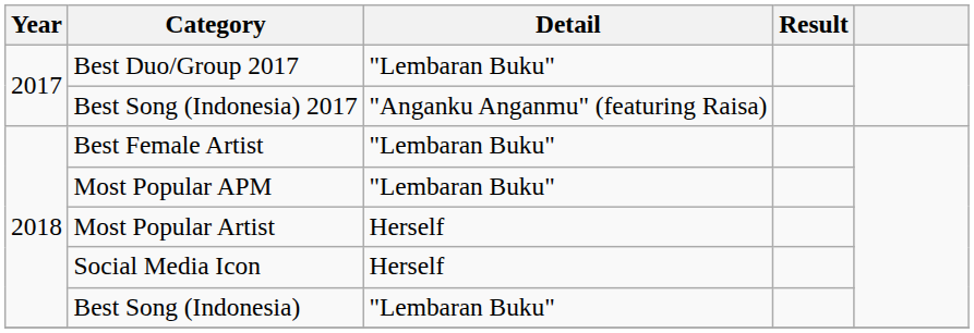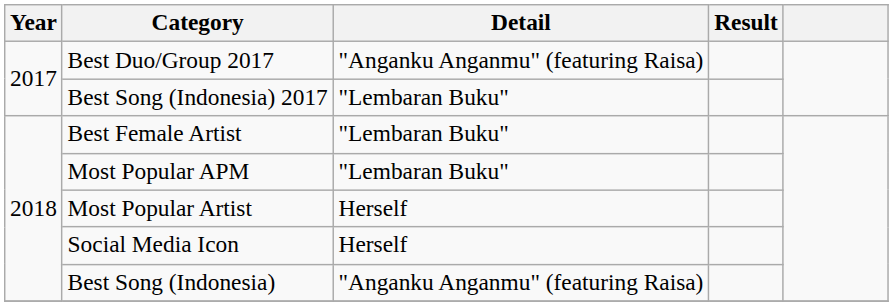 <table class="wikitable">
 <tr>
 <th>Year</th>
 <th>Category</th>
 <th>Detail</th>
 <th>Result</th>
 <th scope="col" style="width:4em;"></th>
 </tr>
 <tr>
 <td align="center" rowspan="2">2017</td>
 <td>Best Duo/Group 2017</td>
-<td>"Lembaran Buku"</td>
+<td>"Anganku Anganmu" (featuring Raisa)</td>
 <td></td>
 <td rowspan="2" scope="row" style="text-align:center"></td>
 </tr>
 <tr>
 <td>Best Song (Indonesia) 2017</td>
-<td>"Anganku Anganmu" (featuring Raisa)</td>
+<td>"Lembaran Buku"</td>
 <td></td>
 </tr>
 <tr>
 <td align="center" rowspan="5">2018</td>
 <td>Best Female Artist</td>
 <td>"Lembaran Buku"</td>
 <td></td>
 <td rowspan="5" scope="row" style="text-align:center"></td>
 </tr>
 <tr>
 <td>Most Popular APM</td>
 <td>"Lembaran Buku"</td>
 <td></td>
 </tr>
 <tr>
 <td>Most Popular Artist</td>
 <td>Herself</td>
 <td></td>
 </tr>
 <tr>
 <td>Social Media Icon</td>
 <td>Herself</td>
 <td></td>
 </tr>
 <tr>
 <td>Best Song (Indonesia)</td>
-<td>"Lembaran Buku"</td>
+<td>"Anganku Anganmu" (featuring Raisa)</td>
 <td></td>
 </tr>
 <tr>
 </tr>
 </table>
